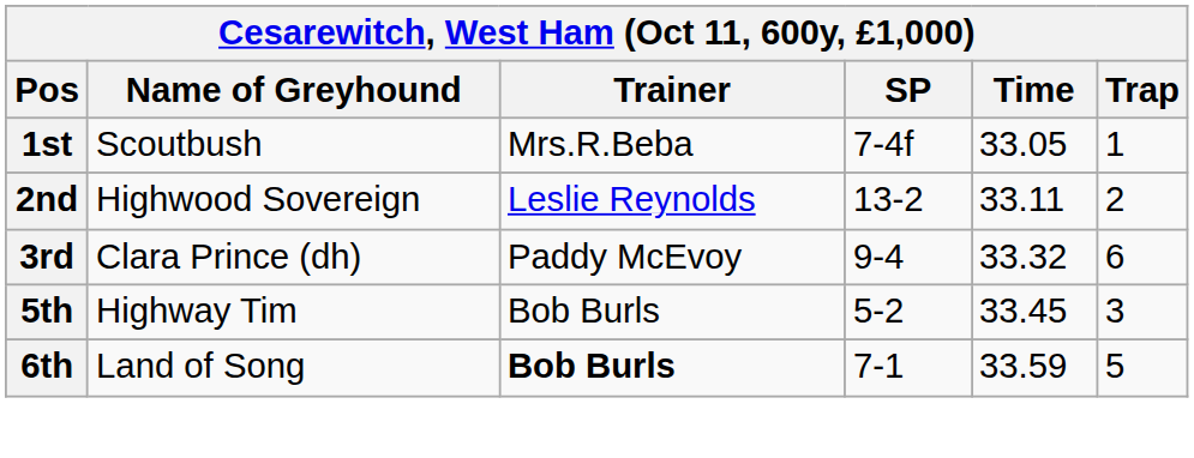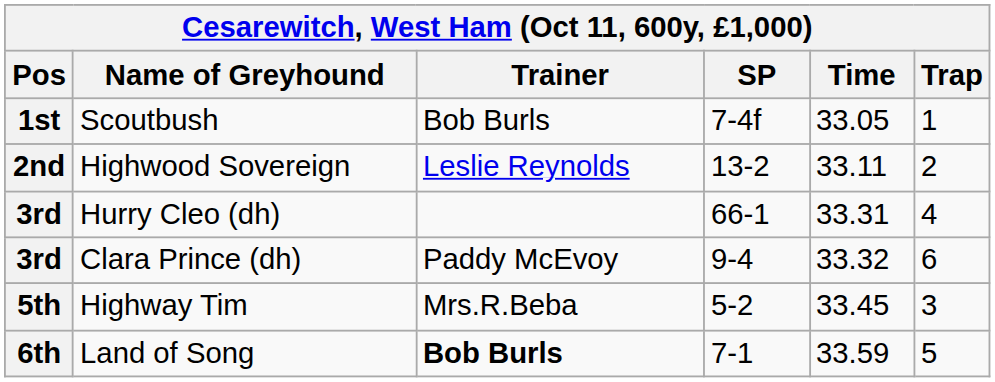 <table class="wikitable">
 <tr>
 <th colspan="6"><a href='#'>Cesarewitch</a>, <a href='#'>West Ham</a> (Oct 11, 600y, £1,000)</th>
 </tr>
 <tr>
 <th width=30>Pos</th>
 <th width=180>Name of Greyhound</th>
 <th width=150>Trainer</th>
 <th width=50>SP</th>
 <th width=50>Time</th>
 <th width=30>Trap</th>
 </tr>
 <tr>
 <th>1st</th>
 <td>Scoutbush</td>
-<td>Mrs.R.Beba</td>
+<td>Bob Burls</td>
 <td>7-4f</td>
 <td>33.05</td>
 <td>1</td>
 </tr>
 <tr>
 <th>2nd</th>
 <td>Highwood Sovereign</td>
 <td><a href='#'>Leslie Reynolds</a></td>
 <td>13-2</td>
 <td>33.11</td>
 <td>2</td>
 </tr>
 <tr>
 <th>3rd</th>
+<td>Hurry Cleo (dh)</td>
+<td></td>
+<td>66-1</td>
+<td>33.31</td>
+<td>4</td>
+</tr>
+<tr>
+<th>3rd</th>
 <td>Clara Prince (dh)</td>
 <td>Paddy McEvoy</td>
 <td>9-4</td>
 <td>33.32</td>
 <td>6</td>
 </tr>
 <tr>
 <th>5th</th>
 <td>Highway Tim</td>
-<td>Bob Burls</td>
+<td>Mrs.R.Beba</td>
 <td>5-2</td>
 <td>33.45</td>
 <td>3</td>
 </tr>
 <tr>
 <th>6th</th>
 <td>Land of Song</td>
 <td><strong>Bob Burls</strong></td>
 <td>7-1</td>
 <td>33.59</td>
 <td>5</td>
 </tr>
 </table>
